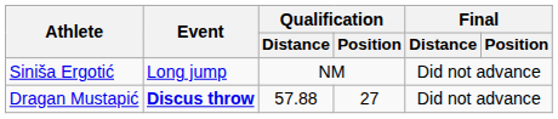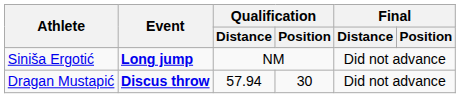 <table class=wikitable style="font-size:90%">
 <tr>
 <th rowspan="2">Athlete</th>
 <th rowspan="2">Event</th>
 <th colspan="2">Qualification</th>
 <th colspan="2">Final</th>
 </tr>
 <tr style="font-size:95%">
 <th>Distance</th>
 <th>Position</th>
 <th>Distance</th>
 <th>Position</th>
 </tr>
 <tr align=center>
 <td align=left><a href='#'>Siniša Ergotić</a></td>
-<td align=left><a href='#'>Long jump</a></td>
+<td align=left><strong><a href='#'>Long jump</a></strong></td>
 <td colspan=2>NM</td>
 <td colspan=2>Did not advance</td>
 </tr>
 <tr align=center>
 <td align=left><a href='#'>Dragan Mustapić</a></td>
 <td align=left><strong><a href='#'>Discus throw</a></strong></td>
-<td>57.88</td>
-<td>27</td>
+<td>57.94</td>
+<td>30</td>
 <td colspan=2>Did not advance</td>
 </tr>
 </table>
